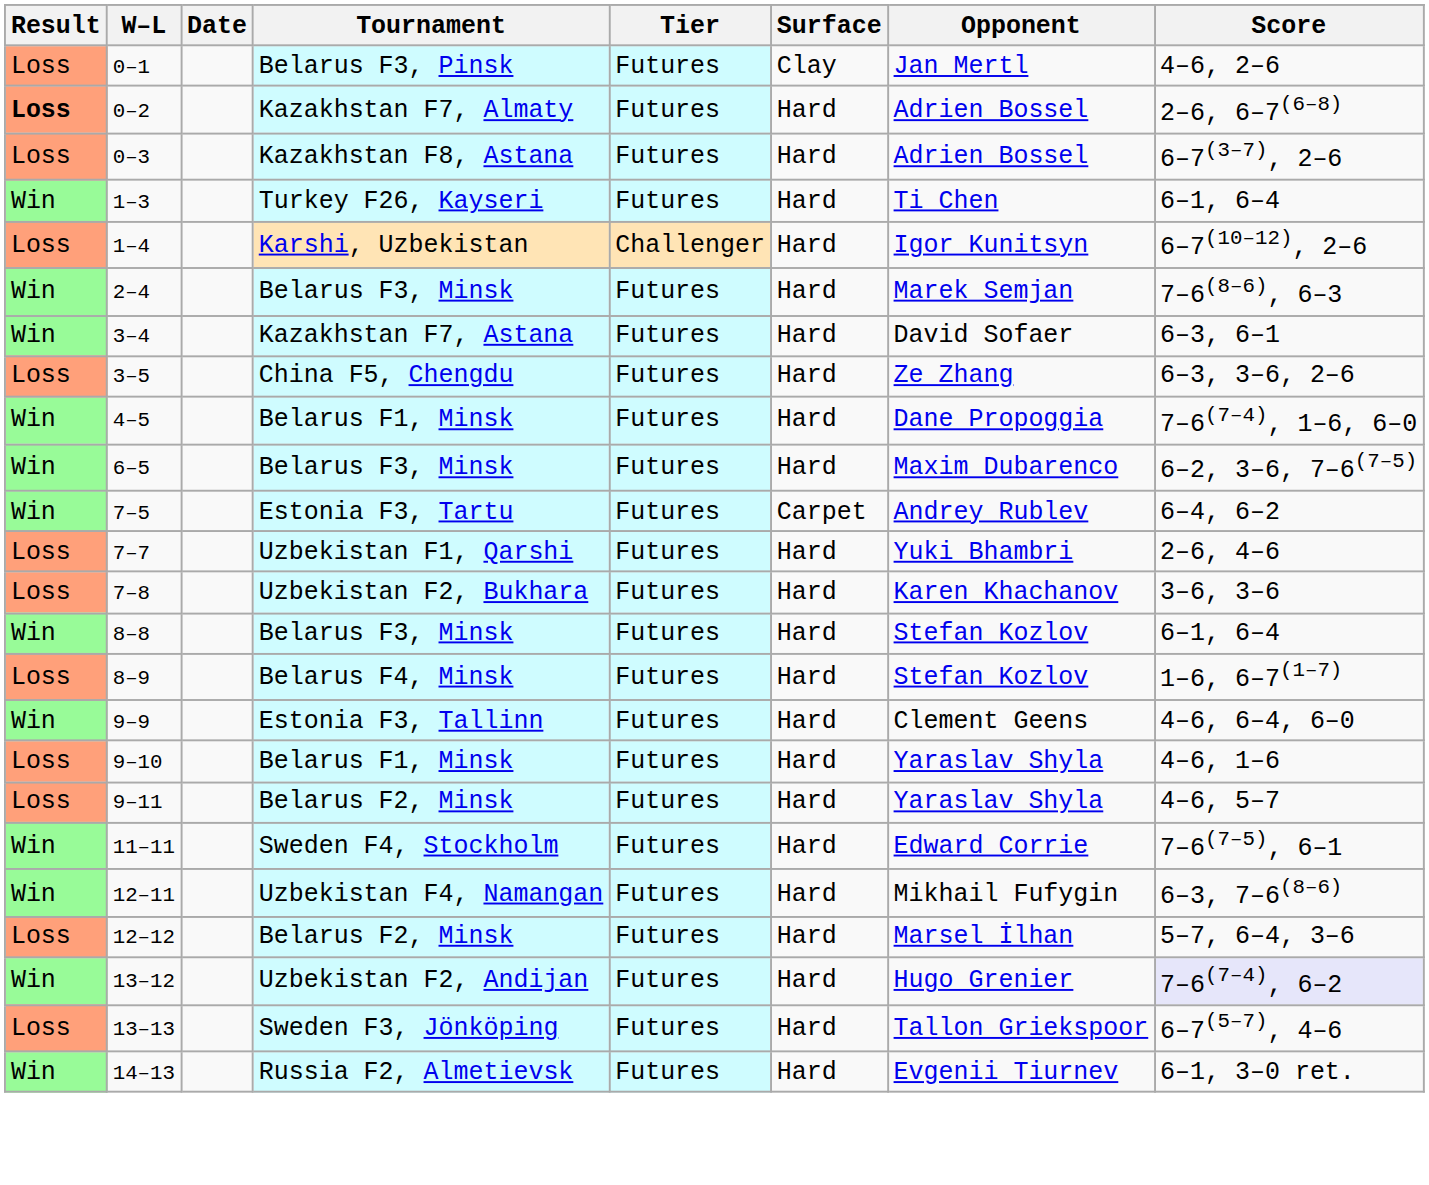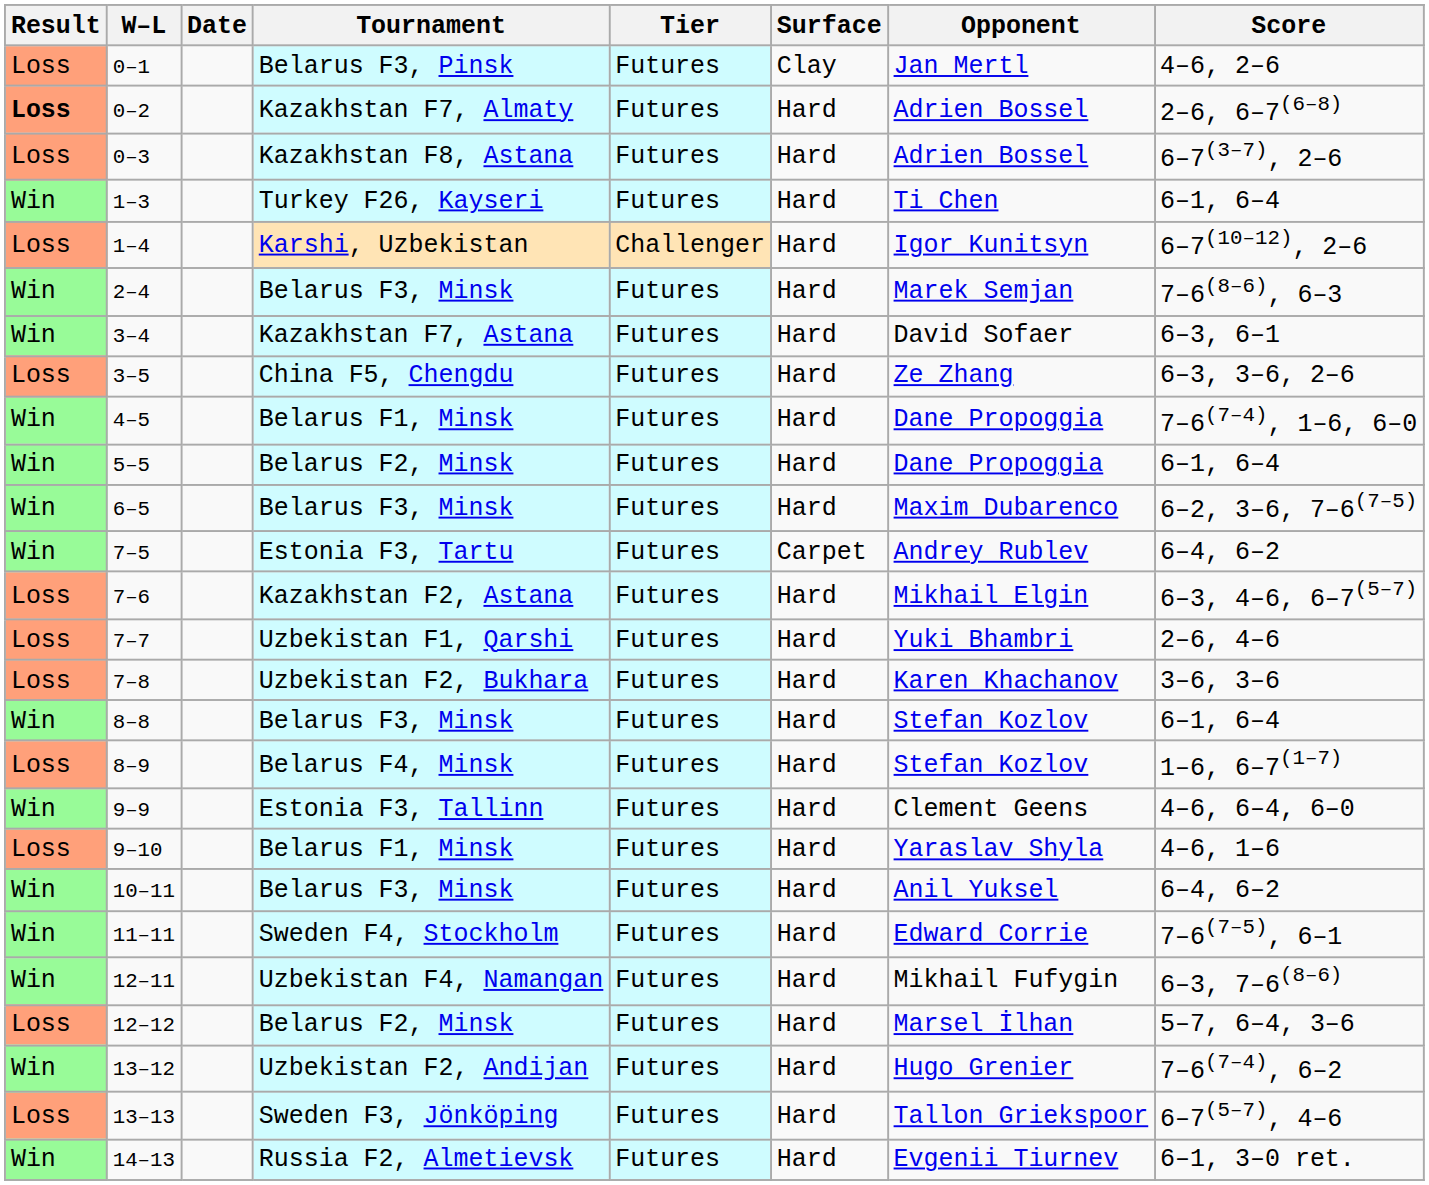 <table class="sortable wikitable">
 <tr>
 <th>Result</th>
 <th class="unsortable">W–L</th>
 <th>Date</th>
 <th>Tournament</th>
 <th>Tier</th>
 <th>Surface</th>
 <th>Opponent</th>
 <th class="unsortable">Score</th>
 </tr>
 <tr>
 <td style="background:#ffa07a;">Loss</td>
 <td><small>0–1</small></td>
 <td></td>
 <td style="background:#cffcff;">Belarus F3, <a href='#'>Pinsk</a></td>
 <td style="background:#cffcff;">Futures</td>
 <td>Clay</td>
 <td> <a href='#'>Jan Mertl</a></td>
 <td>4–6, 2–6</td>
 </tr>
 <tr>
 <td style="background:#ffa07a;"><strong>Loss</strong></td>
 <td><small>0–2</small></td>
 <td></td>
 <td style="background:#cffcff;">Kazakhstan F7, <a href='#'>Almaty</a></td>
 <td style="background:#cffcff;">Futures</td>
 <td>Hard</td>
 <td> <a href='#'>Adrien Bossel</a></td>
 <td>2–6, 6–7<sup>(6–8)</sup></td>
 </tr>
 <tr>
 <td style="background:#ffa07a;">Loss</td>
 <td><small>0–3</small></td>
 <td></td>
 <td style="background:#cffcff;">Kazakhstan F8, <a href='#'>Astana</a></td>
 <td style="background:#cffcff;">Futures</td>
 <td>Hard</td>
 <td> <a href='#'>Adrien Bossel</a></td>
 <td>6–7<sup>(3–7)</sup>, 2–6</td>
 </tr>
 <tr>
 <td style="background:#98fb98;">Win</td>
 <td><small>1–3</small></td>
 <td></td>
 <td style="background:#cffcff;">Turkey F26, <a href='#'>Kayseri</a></td>
 <td style="background:#cffcff;">Futures</td>
 <td>Hard</td>
 <td> <a href='#'>Ti Chen</a></td>
 <td>6–1, 6–4</td>
 </tr>
 <tr>
 <td style="background:#ffa07a;">Loss</td>
 <td><small>1–4</small></td>
 <td></td>
 <td style="background:moccasin;"><a href='#'>Karshi</a>, Uzbekistan</td>
 <td style="background:moccasin;">Challenger</td>
 <td>Hard</td>
 <td> <a href='#'>Igor Kunitsyn</a></td>
 <td>6–7<sup>(10–12)</sup>, 2–6</td>
 </tr>
 <tr>
 <td style="background:#98fb98;">Win</td>
 <td><small>2–4</small></td>
 <td></td>
 <td style="background:#cffcff;">Belarus F3, <a href='#'>Minsk</a></td>
 <td style="background:#cffcff;">Futures</td>
 <td>Hard</td>
 <td> <a href='#'>Marek Semjan</a></td>
 <td>7–6<sup>(8–6)</sup>, 6–3</td>
 </tr>
 <tr>
 <td style="background:#98fb98;">Win</td>
 <td><small>3–4</small></td>
 <td></td>
 <td style="background:#cffcff;">Kazakhstan F7, <a href='#'>Astana</a></td>
 <td style="background:#cffcff;">Futures</td>
 <td>Hard</td>
 <td> David Sofaer</td>
 <td>6–3, 6–1</td>
 </tr>
 <tr>
 <td style="background:#ffa07a;">Loss</td>
 <td><small>3–5</small></td>
 <td></td>
 <td style="background:#cffcff;">China F5, <a href='#'>Chengdu</a></td>
 <td style="background:#cffcff;">Futures</td>
 <td>Hard</td>
 <td> <a href='#'>Ze Zhang</a></td>
 <td>6–3, 3–6, 2–6</td>
 </tr>
 <tr>
 <td style="background:#98fb98;">Win</td>
 <td><small>4–5</small></td>
 <td></td>
 <td style="background:#cffcff;">Belarus F1, <a href='#'>Minsk</a></td>
 <td style="background:#cffcff;">Futures</td>
 <td>Hard</td>
 <td> <a href='#'>Dane Propoggia</a></td>
 <td>7–6<sup>(7–4)</sup>, 1–6, 6–0</td>
 </tr>
 <tr>
 <td style="background:#98fb98;">Win</td>
+<td><small>5–5</small></td>
+<td></td>
+<td style="background:#cffcff;">Belarus F2, <a href='#'>Minsk</a></td>
+<td style="background:#cffcff;">Futures</td>
+<td>Hard</td>
+<td> <a href='#'>Dane Propoggia</a></td>
+<td>6–1, 6–4</td>
+</tr>
+<tr>
+<td style="background:#98fb98;">Win</td>
 <td><small>6–5</small></td>
 <td></td>
 <td style="background:#cffcff;">Belarus F3, <a href='#'>Minsk</a></td>
 <td style="background:#cffcff;">Futures</td>
 <td>Hard</td>
 <td> <a href='#'>Maxim Dubarenco</a></td>
 <td>6–2, 3–6, 7–6<sup>(7–5)</sup></td>
 </tr>
 <tr>
 <td style="background:#98fb98;">Win</td>
 <td><small>7–5</small></td>
 <td></td>
 <td style="background:#cffcff;">Estonia F3, <a href='#'>Tartu</a></td>
 <td style="background:#cffcff;">Futures</td>
 <td>Carpet</td>
 <td> <a href='#'>Andrey Rublev</a></td>
 <td>6–4, 6–2</td>
+</tr>
+<tr>
+<td style="background:#ffa07a;">Loss</td>
+<td><small>7–6</small></td>
+<td></td>
+<td style="background:#cffcff;">Kazakhstan F2, <a href='#'>Astana</a></td>
+<td style="background:#cffcff;">Futures</td>
+<td>Hard</td>
+<td> <a href='#'>Mikhail Elgin</a></td>
+<td>6–3, 4–6, 6–7<sup>(5–7)</sup></td>
 </tr>
 <tr>
 <td style="background:#ffa07a;">Loss</td>
 <td><small>7–7</small></td>
 <td></td>
 <td style="background:#cffcff;">Uzbekistan F1, <a href='#'>Qarshi</a></td>
 <td style="background:#cffcff;">Futures</td>
 <td>Hard</td>
 <td> <a href='#'>Yuki Bhambri</a></td>
 <td>2–6, 4–6</td>
 </tr>
 <tr>
 <td style="background:#ffa07a;">Loss</td>
 <td><small>7–8</small></td>
 <td></td>
 <td style="background:#cffcff;">Uzbekistan F2, <a href='#'>Bukhara</a></td>
 <td style="background:#cffcff;">Futures</td>
 <td>Hard</td>
 <td> <a href='#'>Karen Khachanov</a></td>
 <td>3–6, 3–6</td>
 </tr>
 <tr>
 <td style="background:#98fb98;">Win</td>
 <td><small>8–8</small></td>
 <td></td>
 <td style="background:#cffcff;">Belarus F3, <a href='#'>Minsk</a></td>
 <td style="background:#cffcff;">Futures</td>
 <td>Hard</td>
 <td> <a href='#'>Stefan Kozlov</a></td>
 <td>6–1, 6–4</td>
 </tr>
 <tr>
 <td style="background:#ffa07a;">Loss</td>
 <td><small>8–9</small></td>
 <td></td>
 <td style="background:#cffcff;">Belarus F4, <a href='#'>Minsk</a></td>
 <td style="background:#cffcff;">Futures</td>
 <td>Hard</td>
 <td> <a href='#'>Stefan Kozlov</a></td>
 <td>1–6, 6–7<sup>(1–7)</sup></td>
 </tr>
 <tr>
 <td style="background:#98fb98;">Win</td>
 <td><small>9–9</small></td>
 <td></td>
 <td style="background:#cffcff;">Estonia F3, <a href='#'>Tallinn</a></td>
 <td style="background:#cffcff;">Futures</td>
 <td>Hard</td>
 <td> Clement Geens</td>
 <td>4–6, 6–4, 6–0</td>
 </tr>
 <tr>
 <td style="background:#ffa07a;">Loss</td>
 <td><small>9–10</small></td>
 <td></td>
 <td style="background:#cffcff;">Belarus F1, <a href='#'>Minsk</a></td>
 <td style="background:#cffcff;">Futures</td>
 <td>Hard</td>
 <td> <a href='#'>Yaraslav Shyla</a></td>
 <td>4–6, 1–6</td>
 </tr>
 <tr>
-<td style="background:#ffa07a;">Loss</td>
-<td><small>9–11</small></td>
+<td style="background:#98fb98;">Win</td>
+<td><small>10–11</small></td>
 <td></td>
-<td style="background:#cffcff;">Belarus F2, <a href='#'>Minsk</a></td>
+<td style="background:#cffcff;">Belarus F3, <a href='#'>Minsk</a></td>
 <td style="background:#cffcff;">Futures</td>
 <td>Hard</td>
-<td> <a href='#'>Yaraslav Shyla</a></td>
-<td>4–6, 5–7</td>
+<td> <a href='#'>Anil Yuksel</a></td>
+<td>6–4, 6–2</td>
 </tr>
 <tr>
 <td style="background:#98fb98;">Win</td>
 <td><small>11–11</small></td>
 <td></td>
 <td style="background:#cffcff;">Sweden F4, <a href='#'>Stockholm</a></td>
 <td style="background:#cffcff;">Futures</td>
 <td>Hard</td>
 <td> <a href='#'>Edward Corrie</a></td>
 <td>7–6<sup>(7–5)</sup>, 6–1</td>
 </tr>
 <tr>
 <td style="background:#98fb98;">Win</td>
 <td><small>12–11</small></td>
 <td></td>
 <td style="background:#cffcff;">Uzbekistan F4, <a href='#'>Namangan</a></td>
 <td style="background:#cffcff;">Futures</td>
 <td>Hard</td>
 <td> Mikhail Fufygin</td>
 <td>6–3, 7–6<sup>(8–6)</sup></td>
 </tr>
 <tr>
 <td style="background:#ffa07a;">Loss</td>
 <td><small>12–12</small></td>
 <td></td>
 <td style="background:#cffcff;">Belarus F2, <a href='#'>Minsk</a></td>
 <td style="background:#cffcff;">Futures</td>
 <td>Hard</td>
 <td> <a href='#'>Marsel İlhan</a></td>
 <td>5–7, 6–4, 3–6</td>
 </tr>
 <tr>
 <td style="background:#98fb98;">Win</td>
 <td><small>13–12</small></td>
 <td></td>
 <td style="background:#cffcff;">Uzbekistan F2, <a href='#'>Andijan</a></td>
 <td style="background:#cffcff;">Futures</td>
 <td>Hard</td>
 <td> <a href='#'>Hugo Grenier</a></td>
-<td style="background: lavender;">7–6<sup>(7–4)</sup>, 6–2</td>
+<td>7–6<sup>(7–4)</sup>, 6–2</td>
 </tr>
 <tr>
 <td style="background:#ffa07a;">Loss</td>
 <td><small>13–13</small></td>
 <td></td>
 <td style="background:#cffcff;">Sweden F3, <a href='#'>Jönköping</a></td>
 <td style="background:#cffcff;">Futures</td>
 <td>Hard</td>
 <td> <a href='#'>Tallon Griekspoor</a></td>
 <td>6–7<sup>(5–7)</sup>, 4–6</td>
 </tr>
 <tr>
 <td style="background:#98fb98;">Win</td>
 <td><small>14–13</small></td>
 <td></td>
 <td style="background:#cffcff;">Russia F2, <a href='#'>Almetievsk</a></td>
 <td style="background:#cffcff;">Futures</td>
 <td>Hard</td>
 <td> <a href='#'>Evgenii Tiurnev</a></td>
 <td>6–1, 3–0 ret.</td>
 </tr>
 </table>
